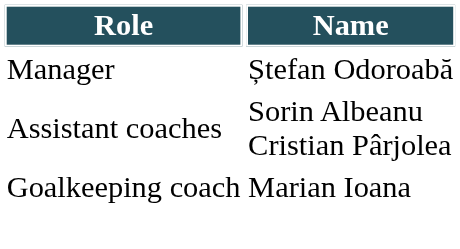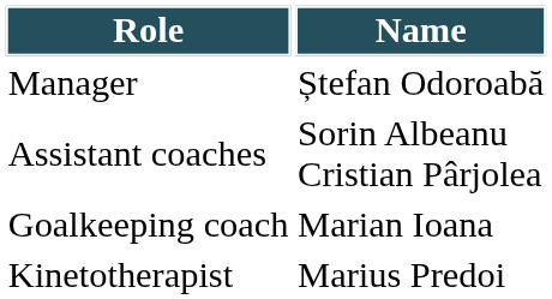 <table class="toccolours">
 <tr>
 <th style="background:#24505d;color:#FFFFFF;border:1px solid #FFFFFF;">Role</th>
 <th style="background:#24505d;color:#FFFFFF;border:1px solid #FFFFFF;">Name</th>
 </tr>
 <tr>
 <td>Manager</td>
 <td> Ștefan Odoroabă</td>
 </tr>
 <tr>
 <td>Assistant coaches</td>
 <td> Sorin Albeanu <br>  Cristian Pârjolea</td>
 </tr>
 <tr>
 <td>Goalkeeping coach</td>
 <td> Marian Ioana</td>
 </tr>
+<tr>
+<td>Kinetotherapist</td>
+<td> Marius Predoi</td>
+</tr>
 </table>
